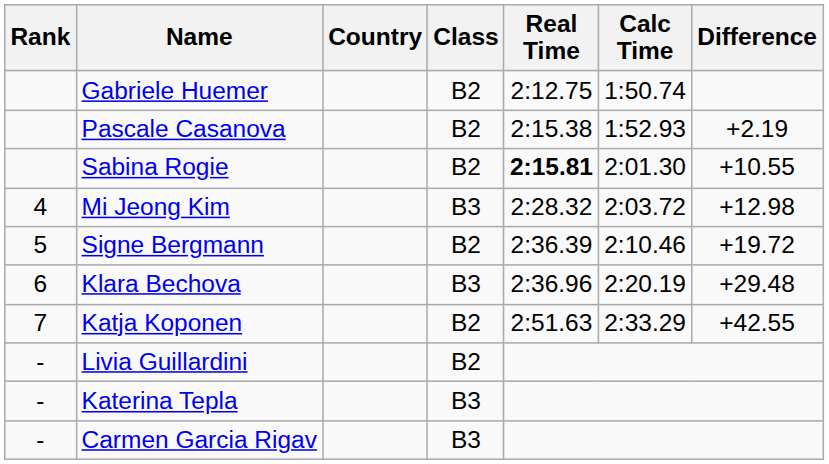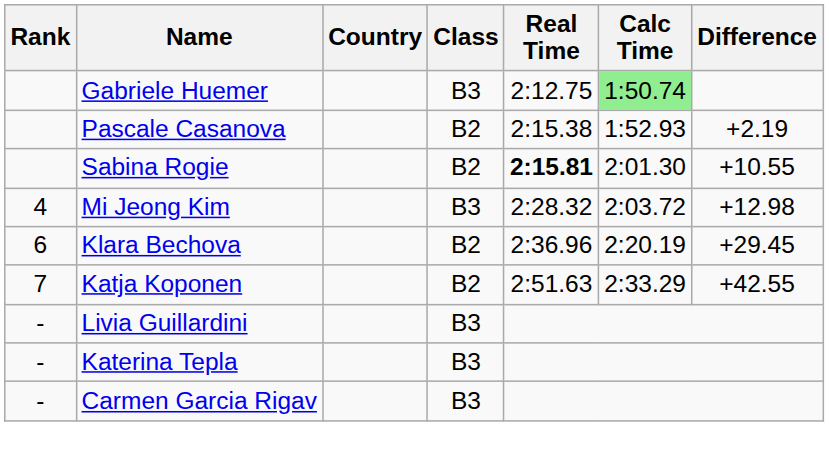 <table class="wikitable sortable" style="text-align:center">
 <tr>
 <th>Rank</th>
 <th>Name</th>
 <th>Country</th>
 <th>Class</th>
 <th>Real<br>Time</th>
 <th>Calc<br>Time</th>
 <th Class="unsortable">Difference</th>
 </tr>
 <tr>
 <td></td>
 <td align=left><a href='#'>Gabriele Huemer</a></td>
 <td align=left></td>
-<td>B2</td>
+<td>B3</td>
 <td>2:12.75</td>
-<td>1:50.74</td>
+<td style="background: lightgreen;">1:50.74</td>
 </tr>
 <tr>
 <td></td>
 <td align=left><a href='#'>Pascale Casanova</a></td>
 <td align=left></td>
 <td>B2</td>
 <td>2:15.38</td>
 <td>1:52.93</td>
 <td>+2.19</td>
 </tr>
 <tr>
 <td></td>
 <td align=left><a href='#'>Sabina Rogie</a></td>
 <td align=left></td>
 <td>B2</td>
 <td><strong>2:15.81</strong></td>
 <td>2:01.30</td>
 <td>+10.55</td>
 </tr>
 <tr>
 <td>4</td>
 <td align=left><a href='#'>Mi Jeong Kim</a></td>
 <td align=left></td>
 <td>B3</td>
 <td>2:28.32</td>
 <td>2:03.72</td>
 <td>+12.98</td>
 </tr>
 <tr>
-<td>5</td>
-<td align=left><a href='#'>Signe Bergmann</a></td>
-<td align=left></td>
-<td>B2</td>
-<td>2:36.39</td>
-<td>2:10.46</td>
-<td>+19.72</td>
-</tr>
-<tr>
 <td>6</td>
 <td align=left><a href='#'>Klara Bechova</a></td>
 <td align=left></td>
-<td>B3</td>
+<td>B2</td>
 <td>2:36.96</td>
 <td>2:20.19</td>
-<td>+29.48</td>
+<td>+29.45</td>
 </tr>
 <tr>
 <td>7</td>
 <td align=left><a href='#'>Katja Koponen</a></td>
 <td align=left></td>
 <td>B2</td>
 <td>2:51.63</td>
 <td>2:33.29</td>
 <td>+42.55</td>
 </tr>
 <tr>
 <td>-</td>
 <td align=left><a href='#'>Livia Guillardini</a></td>
 <td align=left></td>
-<td>B2</td>
+<td>B3</td>
 <td colspan=3></td>
 </tr>
 <tr>
 <td>-</td>
 <td align=left><a href='#'>Katerina Tepla</a></td>
 <td align=left></td>
 <td>B3</td>
 <td colspan=3></td>
 </tr>
 <tr>
 <td>-</td>
 <td align=left><a href='#'>Carmen Garcia Rigav</a></td>
 <td align=left></td>
 <td>B3</td>
 <td colspan=3></td>
 </tr>
 </table>
